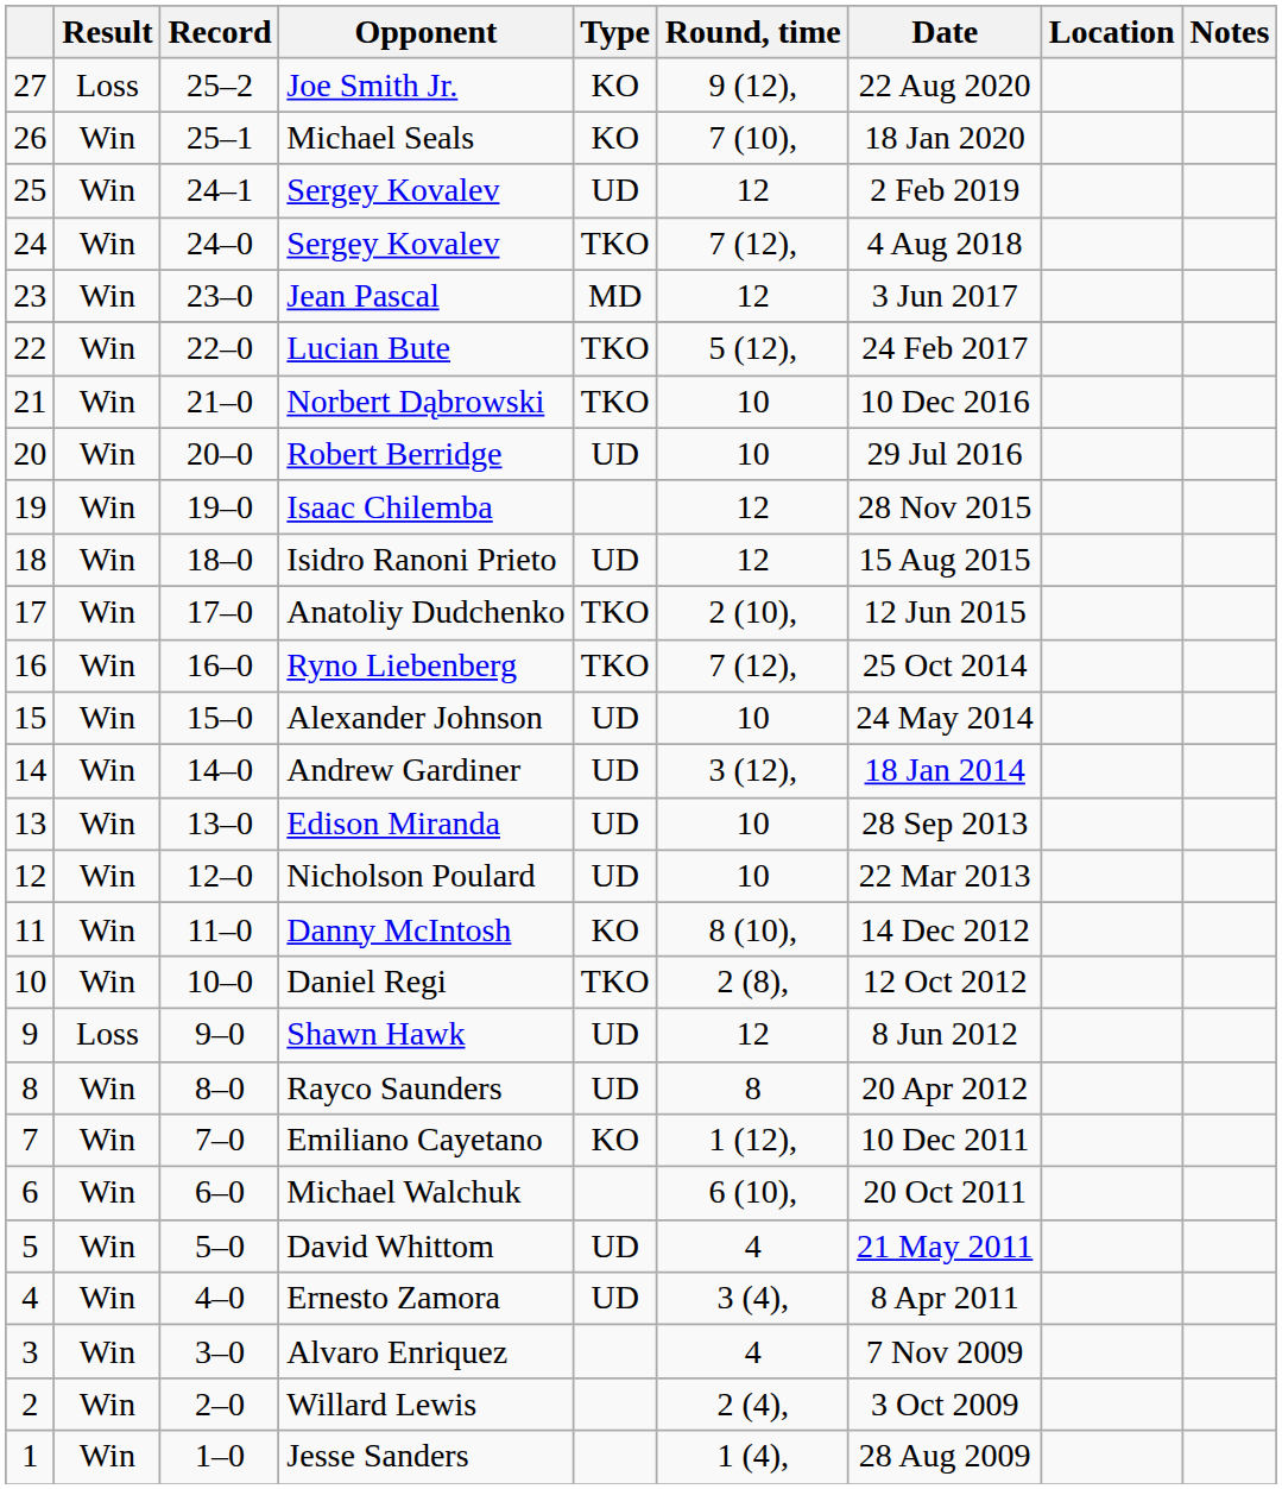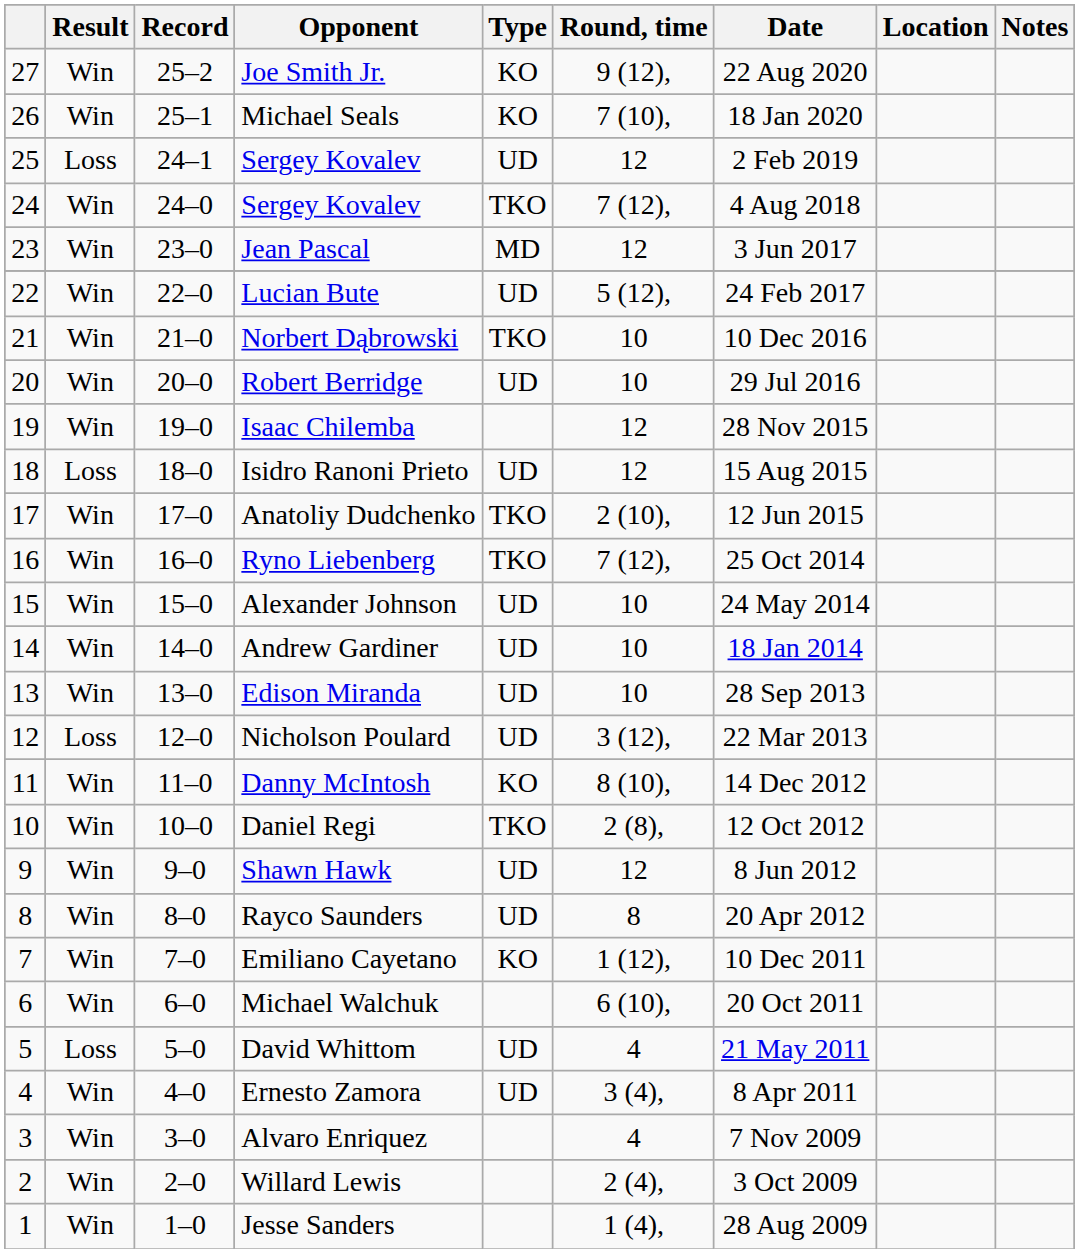 <table class="wikitable" style="text-align:center">
 <tr>
 <th></th>
 <th>Result</th>
 <th>Record</th>
 <th>Opponent</th>
 <th>Type</th>
 <th>Round, time</th>
 <th>Date</th>
 <th>Location</th>
 <th>Notes</th>
 </tr>
 <tr>
 <td>27</td>
-<td>Loss</td>
+<td>Win</td>
 <td>25–2</td>
 <td style="text-align:left;"><a href='#'>Joe Smith Jr.</a></td>
 <td>KO</td>
 <td>9 (12), </td>
 <td>22 Aug 2020</td>
 <td style="text-align:left;"></td>
 <td></td>
 </tr>
 <tr>
 <td>26</td>
 <td>Win</td>
 <td>25–1</td>
 <td style="text-align:left;">Michael Seals</td>
 <td>KO</td>
 <td>7 (10), </td>
 <td>18 Jan 2020</td>
 <td style="text-align:left;"></td>
 <td style="text-align:left;"></td>
 </tr>
 <tr>
 <td>25</td>
-<td>Win</td>
+<td>Loss</td>
 <td>24–1</td>
 <td style="text-align:left;"><a href='#'>Sergey Kovalev</a></td>
 <td>UD</td>
 <td>12</td>
 <td>2 Feb 2019</td>
 <td style="text-align:left;"></td>
 <td style="text-align:left;"></td>
 </tr>
 <tr>
 <td>24</td>
 <td>Win</td>
 <td>24–0</td>
 <td style="text-align:left;"><a href='#'>Sergey Kovalev</a></td>
 <td>TKO</td>
 <td>7 (12), </td>
 <td>4 Aug 2018</td>
 <td style="text-align:left;"></td>
 <td style="text-align:left;"></td>
 </tr>
 <tr>
 <td>23</td>
 <td>Win</td>
 <td>23–0</td>
 <td style="text-align:left;"><a href='#'>Jean Pascal</a></td>
 <td>MD</td>
 <td>12</td>
 <td>3 Jun 2017</td>
 <td style="text-align:left;"></td>
 <td style="text-align:left;"></td>
 </tr>
 <tr>
 </tr>
 <tr>
 <td>22</td>
 <td>Win</td>
 <td>22–0</td>
 <td style="text-align:left;"><a href='#'>Lucian Bute</a></td>
-<td>TKO</td>
+<td>UD</td>
 <td>5 (12), </td>
 <td>24 Feb 2017</td>
 <td style="text-align:left;"></td>
 <td style="text-align:left;"></td>
 </tr>
 <tr>
 <td>21</td>
 <td>Win</td>
 <td>21–0</td>
 <td style="text-align:left;"><a href='#'>Norbert Dąbrowski</a></td>
 <td>TKO</td>
 <td>10</td>
 <td>10 Dec 2016</td>
 <td style="text-align:left;"></td>
 <td></td>
 </tr>
 <tr>
 <td>20</td>
 <td>Win</td>
 <td>20–0</td>
 <td style="text-align:left;"><a href='#'>Robert Berridge</a></td>
 <td>UD</td>
 <td>10</td>
 <td>29 Jul 2016</td>
 <td style="text-align:left;"></td>
 <td></td>
 </tr>
 <tr>
 <td>19</td>
 <td>Win</td>
 <td>19–0</td>
 <td style="text-align:left;"><a href='#'>Isaac Chilemba</a></td>
 <td></td>
 <td>12</td>
 <td>28 Nov 2015</td>
 <td style="text-align:left;"></td>
 <td style="text-align:left;"></td>
 </tr>
 <tr>
 <td>18</td>
-<td>Win</td>
+<td>Loss</td>
 <td>18–0</td>
 <td style="text-align:left;">Isidro Ranoni Prieto</td>
 <td>UD</td>
 <td>12</td>
 <td>15 Aug 2015</td>
 <td style="text-align:left;"></td>
 <td style="text-align:left;"></td>
 </tr>
 <tr>
 <td>17</td>
 <td>Win</td>
 <td>17–0</td>
 <td style="text-align:left;">Anatoliy Dudchenko</td>
 <td>TKO</td>
 <td>2 (10), </td>
 <td>12 Jun 2015</td>
 <td style="text-align:left;"></td>
 <td></td>
 </tr>
 <tr>
 <td>16</td>
 <td>Win</td>
 <td>16–0</td>
 <td style="text-align:left;"><a href='#'>Ryno Liebenberg</a></td>
 <td>TKO</td>
 <td>7 (12), </td>
 <td>25 Oct 2014</td>
 <td style="text-align:left;"></td>
 <td style="text-align:left;"></td>
 </tr>
 <tr>
 <td>15</td>
 <td>Win</td>
 <td>15–0</td>
 <td style="text-align:left;">Alexander Johnson</td>
 <td>UD</td>
 <td>10</td>
 <td>24 May 2014</td>
 <td style="text-align:left;"></td>
 <td></td>
 </tr>
 <tr>
 <td>14</td>
 <td>Win</td>
 <td>14–0</td>
 <td style="text-align:left;">Andrew Gardiner</td>
 <td>UD</td>
-<td>3 (12), </td>
+<td>10</td>
 <td><a href='#'>18 Jan 2014</a></td>
 <td style="text-align:left;"></td>
 <td></td>
 </tr>
 <tr>
 <td>13</td>
 <td>Win</td>
 <td>13–0</td>
 <td style="text-align:left;"><a href='#'>Edison Miranda</a></td>
 <td>UD</td>
 <td>10</td>
 <td>28 Sep 2013</td>
 <td style="text-align:left;"></td>
 <td></td>
 </tr>
 <tr>
 <td>12</td>
-<td>Win</td>
+<td>Loss</td>
 <td>12–0</td>
 <td style="text-align:left;">Nicholson Poulard</td>
 <td>UD</td>
-<td>10</td>
+<td>3 (12), </td>
 <td>22 Mar 2013</td>
 <td style="text-align:left;"></td>
 <td style="text-align:left;"></td>
 </tr>
 <tr>
 <td>11</td>
 <td>Win</td>
 <td>11–0</td>
 <td style="text-align:left;"><a href='#'>Danny McIntosh</a></td>
 <td>KO</td>
 <td>8 (10), </td>
 <td>14 Dec 2012</td>
 <td style="text-align:left;"></td>
 <td style="text-align:left;"></td>
 </tr>
 <tr>
 <td>10</td>
 <td>Win</td>
 <td>10–0</td>
 <td style="text-align:left;">Daniel Regi</td>
 <td>TKO</td>
 <td>2 (8), </td>
 <td>12 Oct 2012</td>
 <td style="text-align:left;"></td>
 <td></td>
 </tr>
 <tr>
 <td>9</td>
-<td>Loss</td>
+<td>Win</td>
 <td>9–0</td>
 <td style="text-align:left;"><a href='#'>Shawn Hawk</a></td>
 <td>UD</td>
 <td>12</td>
 <td>8 Jun 2012</td>
 <td style="text-align:left;"></td>
 <td style="text-align:left;"></td>
 </tr>
 <tr>
 <td>8</td>
 <td>Win</td>
 <td>8–0</td>
 <td style="text-align:left;">Rayco Saunders</td>
 <td>UD</td>
 <td>8</td>
 <td>20 Apr 2012</td>
 <td style="text-align:left;"></td>
 <td></td>
 </tr>
 <tr>
 <td>7</td>
 <td>Win</td>
 <td>7–0</td>
 <td style="text-align:left;">Emiliano Cayetano</td>
 <td>KO</td>
 <td>1 (12), </td>
 <td>10 Dec 2011</td>
 <td style="text-align:left;"></td>
 <td style="text-align:left;"></td>
 </tr>
 <tr>
 <td>6</td>
 <td>Win</td>
 <td>6–0</td>
 <td style="text-align:left;">Michael Walchuk</td>
 <td></td>
 <td>6 (10), </td>
 <td>20 Oct 2011</td>
 <td style="text-align:left;"></td>
 <td></td>
 </tr>
 <tr>
 <td>5</td>
-<td>Win</td>
+<td>Loss</td>
 <td>5–0</td>
 <td style="text-align:left;">David Whittom</td>
 <td>UD</td>
 <td>4</td>
 <td><a href='#'>21 May 2011</a></td>
 <td style="text-align:left;"></td>
 <td></td>
 </tr>
 <tr>
 <td>4</td>
 <td>Win</td>
 <td>4–0</td>
 <td style="text-align:left;">Ernesto Zamora</td>
 <td>UD</td>
 <td>3 (4), </td>
 <td>8 Apr 2011</td>
 <td style="text-align:left;"></td>
 <td></td>
 </tr>
 <tr>
 <td>3</td>
 <td>Win</td>
 <td>3–0</td>
 <td style="text-align:left;">Alvaro Enriquez</td>
 <td></td>
 <td>4</td>
 <td>7 Nov 2009</td>
 <td style="text-align:left;"></td>
 <td></td>
 </tr>
 <tr>
 <td>2</td>
 <td>Win</td>
 <td>2–0</td>
 <td style="text-align:left;">Willard Lewis</td>
 <td></td>
 <td>2 (4), </td>
 <td>3 Oct 2009</td>
 <td style="text-align:left;"></td>
 <td></td>
 </tr>
 <tr>
 <td>1</td>
 <td>Win</td>
 <td>1–0</td>
 <td style="text-align:left;">Jesse Sanders</td>
 <td></td>
 <td>1 (4), </td>
 <td>28 Aug 2009</td>
 <td style="text-align:left;"></td>
 <td></td>
 </tr>
 </table>
